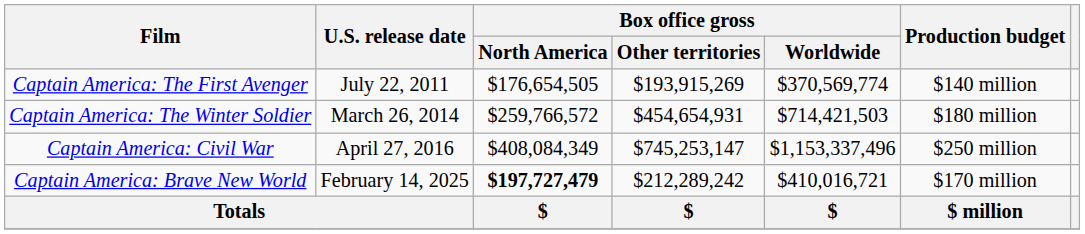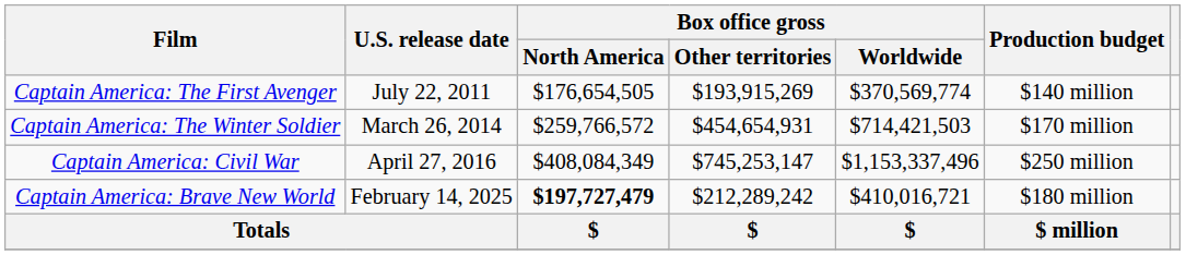 <table class="wikitable sortable" style="text-align:center;">
 <tr>
 <th rowspan="2">Film</th>
 <th rowspan="2">U.S. release date</th>
 <th colspan="3">Box office gross</th>
 <th rowspan="2">Production budget</th>
 <th rowspan="2" class=unsortable></th>
 </tr>
 <tr>
 <th>North America</th>
 <th>Other territories</th>
 <th>Worldwide</th>
 </tr>
 <tr>
 <td><em><a href='#'>Captain America: The First Avenger</a></em></td>
 <td>July 22, 2011</td>
 <td>$176,654,505</td>
 <td>$193,915,269</td>
 <td>$370,569,774</td>
 <td>$140 million</td>
 <td></td>
 </tr>
 <tr>
 <td><em><a href='#'>Captain America: The Winter Soldier</a></em></td>
 <td>March 26, 2014</td>
 <td>$259,766,572</td>
 <td>$454,654,931</td>
 <td>$714,421,503</td>
-<td>$180 million</td>
+<td>$170 million</td>
 <td></td>
 </tr>
 <tr>
 <td><em><a href='#'>Captain America: Civil War</a></em></td>
 <td>April 27, 2016</td>
 <td>$408,084,349</td>
 <td>$745,253,147</td>
 <td>$1,153,337,496</td>
 <td>$250 million</td>
 <td></td>
 </tr>
 <tr>
 <td><em><a href='#'>Captain America: Brave New World</a></em></td>
 <td>February 14, 2025</td>
 <td><strong>$197,727,479</strong></td>
 <td>$212,289,242</td>
 <td>$410,016,721</td>
-<td>$170 million</td>
+<td>$180 million</td>
 <td></td>
 </tr>
 <tr>
 <th colspan="2">Totals</th>
 <th>$</th>
 <th>$</th>
 <th>$</th>
 <th>$ million</th>
 <th></th>
 </tr>
 <tr>
 </tr>
 </table>
